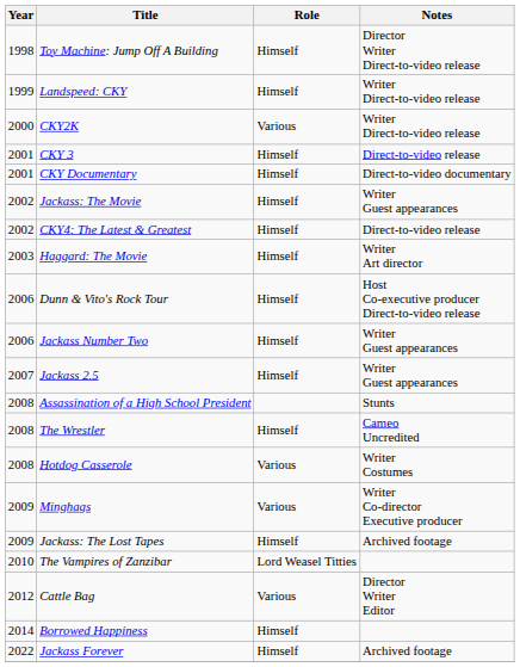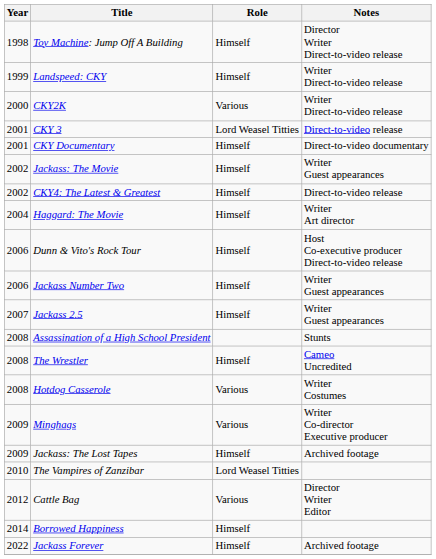 <table class = "wikitable sortable">
 <tr>
 <th>Year</th>
 <th>Title</th>
 <th>Role</th>
 <th class="unsortable">Notes</th>
 </tr>
 <tr>
 <td>1998</td>
 <td><em><a href='#'>Toy Machine</a>: Jump Off A Building</em></td>
 <td>Himself</td>
 <td>Director<br>Writer<br>Direct-to-video release</td>
 </tr>
 <tr>
 <td>1999</td>
 <td><em><a href='#'>Landspeed: CKY</a></em></td>
 <td>Himself</td>
 <td>Writer<br>Direct-to-video release</td>
 </tr>
 <tr>
 <td>2000</td>
 <td><em><a href='#'>CKY2K</a></em></td>
 <td>Various</td>
 <td>Writer<br>Direct-to-video release</td>
 </tr>
 <tr>
 <td>2001</td>
 <td><em><a href='#'>CKY 3</a></em></td>
-<td>Himself</td>
+<td>Lord Weasel Titties</td>
 <td><a href='#'>Direct-to-video</a> release</td>
 </tr>
 <tr>
 <td>2001</td>
 <td><em><a href='#'>CKY Documentary</a></em></td>
 <td>Himself</td>
 <td>Direct-to-video documentary</td>
 </tr>
 <tr>
 <td>2002</td>
 <td><em><a href='#'>Jackass: The Movie</a></em></td>
 <td>Himself</td>
 <td>Writer<br>Guest appearances</td>
 </tr>
 <tr>
 <td>2002</td>
 <td><em><a href='#'>CKY4: The Latest & Greatest</a></em></td>
 <td>Himself</td>
 <td>Direct-to-video release</td>
 </tr>
 <tr>
-<td>2003</td>
+<td>2004</td>
 <td><em><a href='#'>Haggard: The Movie</a></em></td>
 <td>Himself</td>
 <td>Writer<br>Art director</td>
 </tr>
 <tr>
 <td>2006</td>
 <td><em>Dunn & Vito's Rock Tour</em></td>
 <td>Himself</td>
 <td>Host<br>Co-executive producer<br>Direct-to-video release</td>
 </tr>
 <tr>
 <td>2006</td>
 <td><em><a href='#'>Jackass Number Two</a></em></td>
 <td>Himself</td>
 <td>Writer<br>Guest appearances</td>
 </tr>
 <tr>
 <td>2007</td>
 <td><em><a href='#'>Jackass 2.5</a></em></td>
 <td>Himself</td>
 <td>Writer<br>Guest appearances</td>
 </tr>
 <tr>
 <td>2008</td>
 <td><em><a href='#'>Assassination of a High School President</a></em></td>
 <td></td>
 <td>Stunts</td>
 </tr>
 <tr>
 <td>2008</td>
 <td><em><a href='#'>The Wrestler</a></em></td>
 <td>Himself</td>
 <td><a href='#'>Cameo</a><br>Uncredited</td>
 </tr>
 <tr>
 <td>2008</td>
 <td><em><a href='#'>Hotdog Casserole</a></em></td>
 <td>Various</td>
 <td>Writer<br>Costumes</td>
 </tr>
 <tr>
 <td>2009</td>
 <td><em><a href='#'>Minghags</a></em></td>
 <td>Various</td>
 <td>Writer<br>Co-director<br>Executive producer</td>
 </tr>
 <tr>
 <td>2009</td>
 <td><em>Jackass: The Lost Tapes</em></td>
 <td>Himself</td>
 <td>Archived footage</td>
 </tr>
 <tr>
 <td>2010</td>
 <td><em>The Vampires of Zanzibar</em></td>
 <td>Lord Weasel Titties</td>
 <td></td>
 </tr>
 <tr>
 <td>2012</td>
 <td><em>Cattle Bag</em></td>
 <td>Various</td>
 <td>Director<br>Writer<br>Editor</td>
 </tr>
 <tr>
 <td>2014</td>
 <td><em><a href='#'>Borrowed Happiness</a></em></td>
 <td>Himself</td>
 <td></td>
 </tr>
 <tr>
 <td>2022</td>
 <td><em><a href='#'>Jackass Forever</a></em></td>
 <td>Himself</td>
 <td>Archived footage</td>
 </tr>
 <tr>
 </tr>
 </table>
